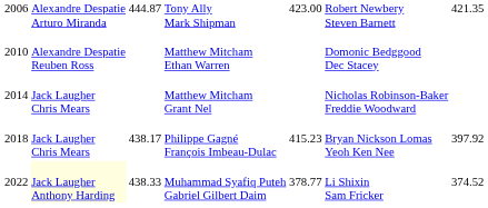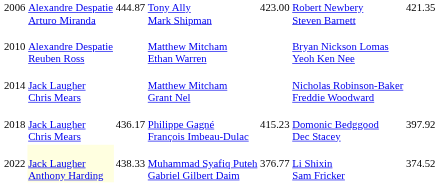 <table>
 <tr>
 <td>2006</td>
 <td><br><a href='#'>Alexandre Despatie</a><br><a href='#'>Arturo Miranda</a></td>
 <td>444.87</td>
 <td><br><a href='#'>Tony Ally</a><br><a href='#'>Mark Shipman</a></td>
 <td>423.00</td>
 <td><br><a href='#'>Robert Newbery</a><br><a href='#'>Steven Barnett</a></td>
 <td>421.35</td>
 </tr>
 <tr>
 <td>2010<br></td>
 <td><br><a href='#'>Alexandre Despatie</a><br><a href='#'>Reuben Ross</a></td>
 <td></td>
 <td><br><a href='#'>Matthew Mitcham</a><br><a href='#'>Ethan Warren</a></td>
 <td></td>
-<td><br><a href='#'>Domonic Bedggood</a><br><a href='#'>Dec Stacey</a></td>
+<td><br><a href='#'>Bryan Nickson Lomas</a><br><a href='#'>Yeoh Ken Nee</a></td>
 <td></td>
 </tr>
 <tr>
 <td>2014<br></td>
 <td><br><a href='#'>Jack Laugher</a><br><a href='#'>Chris Mears</a></td>
 <td></td>
 <td><br><a href='#'>Matthew Mitcham</a><br><a href='#'>Grant Nel</a></td>
 <td></td>
 <td><br><a href='#'>Nicholas Robinson-Baker</a><br><a href='#'>Freddie Woodward</a></td>
 <td></td>
 </tr>
 <tr>
 <td>2018<br></td>
 <td><br><a href='#'>Jack Laugher</a><br><a href='#'>Chris Mears</a></td>
-<td>438.17</td>
+<td>436.17</td>
 <td><br><a href='#'>Philippe Gagné</a><br><a href='#'>François Imbeau-Dulac</a></td>
 <td>415.23</td>
-<td><br><a href='#'>Bryan Nickson Lomas</a><br><a href='#'>Yeoh Ken Nee</a></td>
+<td><br><a href='#'>Domonic Bedggood</a><br><a href='#'>Dec Stacey</a></td>
 <td>397.92</td>
 </tr>
 <tr>
 <td>2022<br></td>
 <td style="background: lightyellow;"><br><a href='#'>Jack Laugher</a><br><a href='#'>Anthony Harding</a></td>
 <td>438.33</td>
 <td><br><a href='#'>Muhammad Syafiq Puteh</a><br><a href='#'>Gabriel Gilbert Daim</a></td>
-<td>378.77</td>
+<td>376.77</td>
 <td><br><a href='#'>Li Shixin</a><br><a href='#'>Sam Fricker</a></td>
 <td>374.52</td>
 </tr>
 </table>
